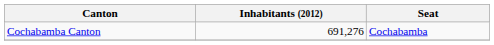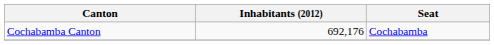 <table class="wikitable" border="1" style="width:35%;" border="1">
 <tr bgcolor=silver>
 <th><strong>Canton</strong></th>
 <th><strong>Inhabitants <small>(2012)</small></strong></th>
 <th><strong>Seat</strong></th>
 </tr>
 <tr>
 <td><a href='#'>Cochabamba Canton</a></td>
-<td align="right">691,276</td>
+<td align="right">692,176</td>
 <td><a href='#'>Cochabamba</a></td>
 </tr>
 <tr>
 </tr>
 </table>
